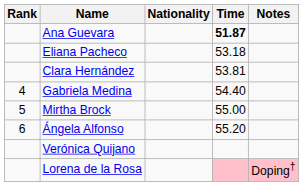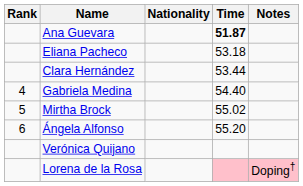 <table class="wikitable sortable" style="text-align:center">
 <tr>
 <th>Rank</th>
 <th>Name</th>
 <th>Nationality</th>
 <th>Time</th>
 <th>Notes</th>
 </tr>
 <tr>
 <td></td>
 <td align=left><a href='#'>Ana Guevara</a></td>
 <td align=left></td>
 <td><strong>51.87</strong></td>
 <td></td>
 </tr>
 <tr>
 <td></td>
 <td align=left><a href='#'>Eliana Pacheco</a></td>
 <td align=left></td>
 <td>53.18</td>
 <td></td>
 </tr>
 <tr>
 <td></td>
 <td align=left><a href='#'>Clara Hernández</a></td>
 <td align=left></td>
-<td>53.81</td>
+<td>53.44</td>
 <td></td>
 </tr>
 <tr>
 <td>4</td>
 <td align=left><a href='#'>Gabriela Medina</a></td>
 <td align=left></td>
 <td>54.40</td>
 <td></td>
 </tr>
 <tr>
 <td>5</td>
 <td align=left><a href='#'>Mirtha Brock</a></td>
 <td align=left></td>
-<td>55.00</td>
+<td>55.02</td>
 <td></td>
 </tr>
 <tr>
 <td>6</td>
 <td align=left><a href='#'>Ángela Alfonso</a></td>
 <td align=left></td>
 <td>55.20</td>
 <td></td>
 </tr>
 <tr>
 <td></td>
 <td align=left><a href='#'>Verónica Quijano</a></td>
 <td align=left></td>
 <td></td>
 <td></td>
 </tr>
 <tr>
 <td></td>
 <td align=left><a href='#'>Lorena de la Rosa</a></td>
 <td align=left></td>
 <td bgcolor=pink></td>
 <td bgcolor=pink>Doping<sup>†</sup></td>
 </tr>
 </table>
